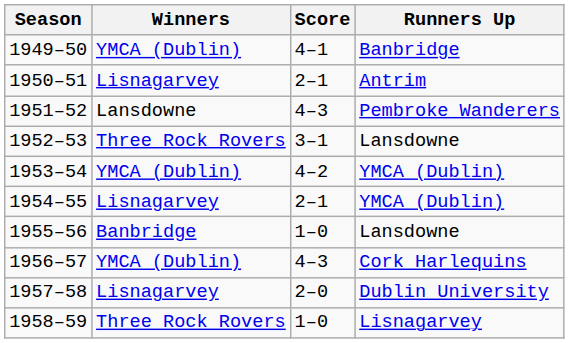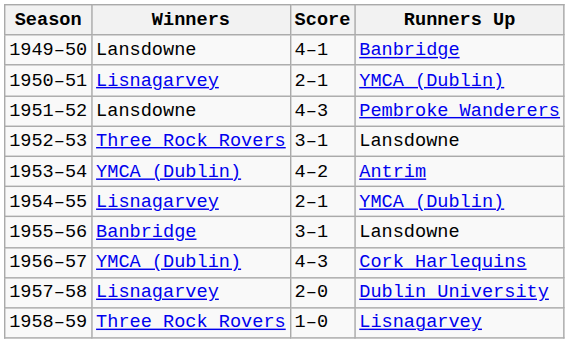 <table class="wikitable collapsible">
 <tr>
 <th>Season</th>
 <th>Winners</th>
 <th>Score</th>
 <th>Runners Up</th>
 </tr>
 <tr>
 <td>1949–50</td>
-<td><a href='#'>YMCA (Dublin)</a></td>
+<td>Lansdowne</td>
 <td>4–1 </td>
 <td><a href='#'>Banbridge</a></td>
 </tr>
 <tr>
 <td>1950–51</td>
 <td><a href='#'>Lisnagarvey</a></td>
 <td>2–1</td>
-<td><a href='#'>Antrim</a></td>
+<td><a href='#'>YMCA (Dublin)</a></td>
 </tr>
 <tr>
 <td>1951–52</td>
 <td>Lansdowne</td>
 <td>4–3 </td>
 <td><a href='#'>Pembroke Wanderers</a></td>
 </tr>
 <tr>
 <td>1952–53</td>
 <td><a href='#'>Three Rock Rovers</a></td>
 <td>3–1</td>
 <td>Lansdowne</td>
 </tr>
 <tr>
 <td>1953–54</td>
 <td><a href='#'>YMCA (Dublin)</a></td>
 <td>4–2</td>
-<td><a href='#'>YMCA (Dublin)</a></td>
+<td><a href='#'>Antrim</a></td>
 </tr>
 <tr>
 <td>1954–55</td>
 <td><a href='#'>Lisnagarvey</a></td>
 <td>2–1</td>
 <td><a href='#'>YMCA (Dublin)</a></td>
 </tr>
 <tr>
 <td>1955–56</td>
 <td><a href='#'>Banbridge</a></td>
-<td>1–0</td>
+<td>3–1</td>
 <td>Lansdowne</td>
 </tr>
 <tr>
 <td>1956–57</td>
 <td><a href='#'>YMCA (Dublin)</a></td>
 <td>4–3 </td>
 <td><a href='#'>Cork Harlequins</a></td>
 </tr>
 <tr>
 <td>1957–58</td>
 <td><a href='#'>Lisnagarvey</a></td>
 <td>2–0</td>
 <td><a href='#'>Dublin University</a></td>
 </tr>
 <tr>
 <td>1958–59</td>
 <td><a href='#'>Three Rock Rovers</a></td>
 <td>1–0</td>
 <td><a href='#'>Lisnagarvey</a></td>
 </tr>
 </table>
